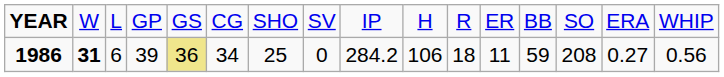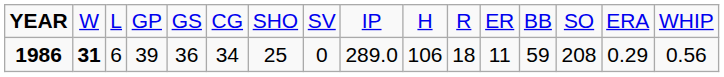 <table class="wikitable">
 <tr align=center>
 <td><strong>YEAR</strong></td>
 <td><a href='#'>W</a></td>
 <td><a href='#'>L</a></td>
 <td><a href='#'>GP</a></td>
 <td><a href='#'>GS</a></td>
 <td><a href='#'>CG</a></td>
 <td><a href='#'>SHO</a></td>
 <td><a href='#'>SV</a></td>
 <td><a href='#'>IP</a></td>
 <td><a href='#'>H</a></td>
 <td><a href='#'>R</a></td>
 <td><a href='#'>ER</a></td>
 <td><a href='#'>BB</a></td>
 <td><a href='#'>SO</a></td>
 <td><a href='#'>ERA</a></td>
 <td><a href='#'>WHIP</a></td>
 </tr>
 <tr align=center>
 <td><strong>1986</strong></td>
 <td><strong>31</strong></td>
 <td>6</td>
 <td>39</td>
-<td style="background: khaki;">36</td>
+<td>36</td>
 <td>34</td>
 <td>25</td>
 <td>0</td>
-<td>284.2</td>
+<td>289.0</td>
 <td>106</td>
 <td>18</td>
 <td>11</td>
 <td>59</td>
 <td>208</td>
-<td>0.27</td>
+<td>0.29</td>
 <td>0.56</td>
 </tr>
 </table>
